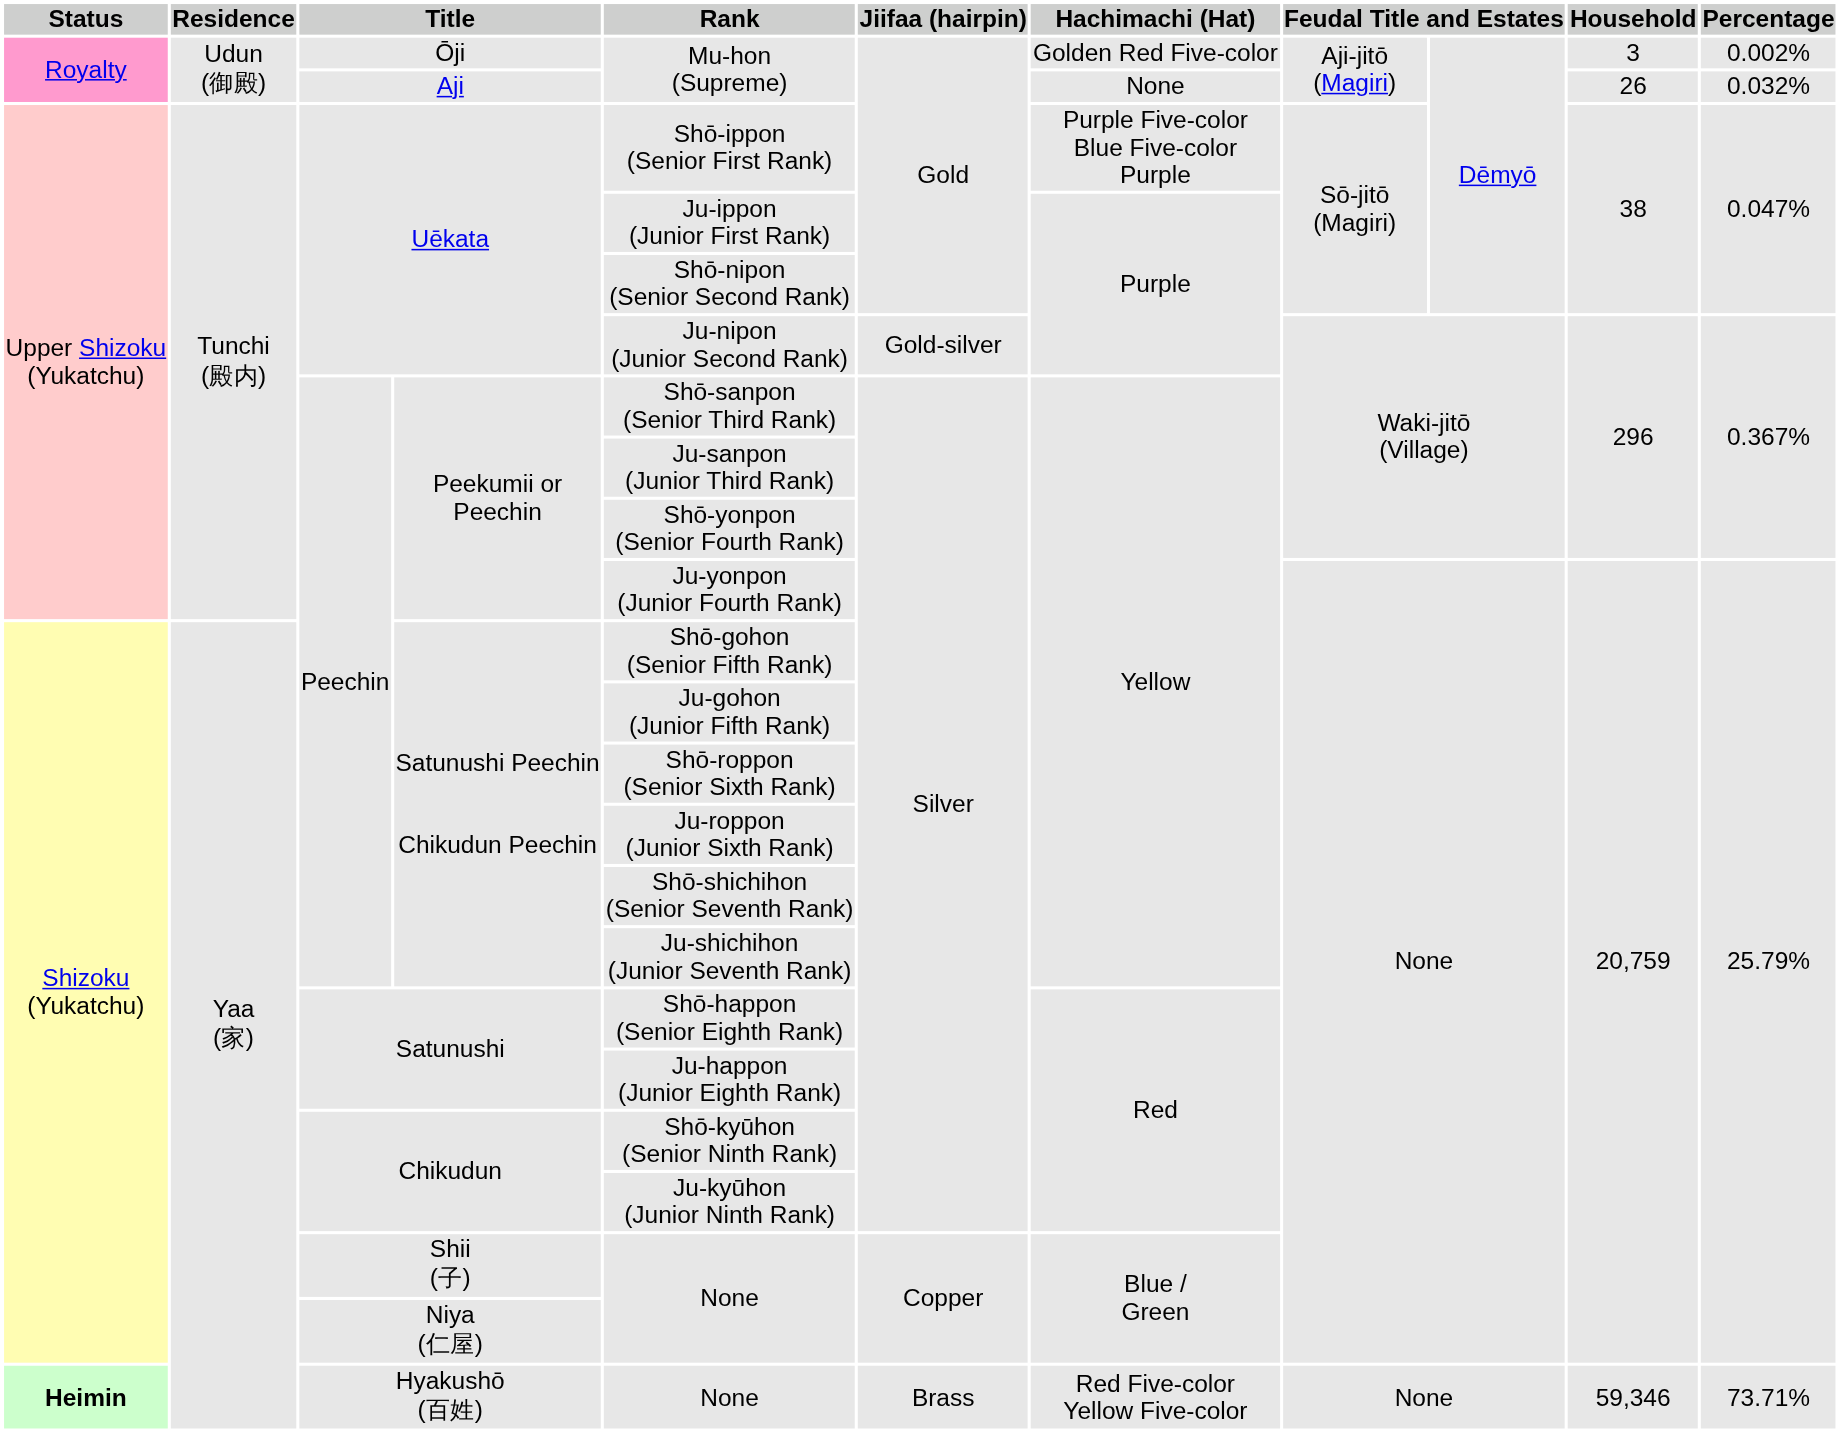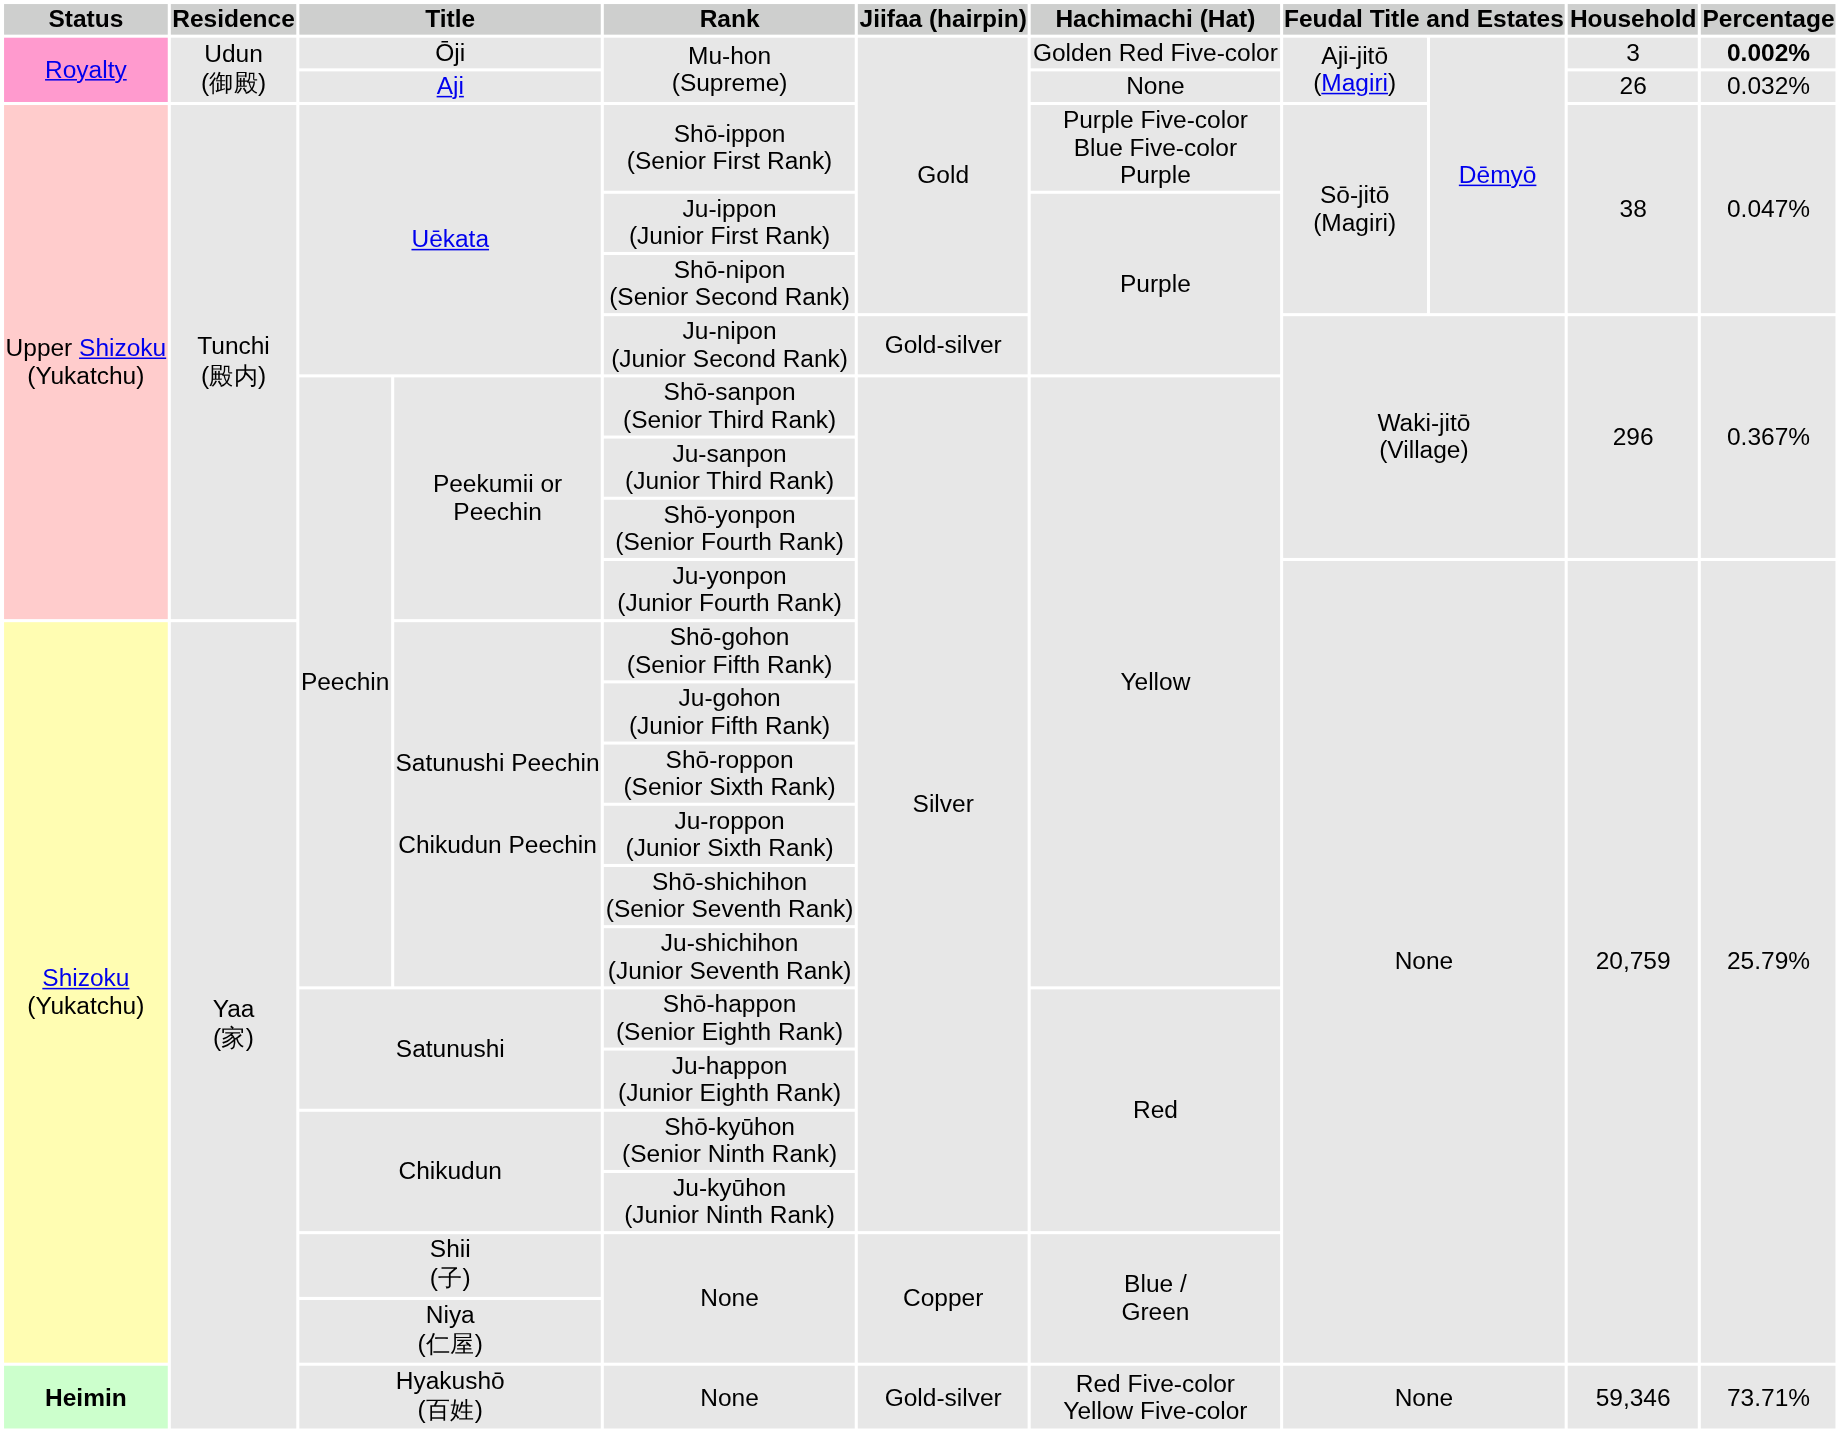 <table border="0"  style="left;">
 <tr>
 <th scope="col" style="text-align:center; background-color:#cecfce;">Status</th>
 <th scope="col" style="text-align:center; background-color:#cecfce;">Residence</th>
 <th scope="col" style="text-align:center; background-color:#cecfce;" colspan="2">Title</th>
 <th scope="col" style="text-align:center; background-color:#cecfce;">Rank</th>
 <th scope="col" style="text-align:center; background-color:#cecfce;">Jiifaa (hairpin)</th>
 <th scope="col" style="text-align:center; background-color:#cecfce;">Hachimachi (Hat)</th>
 <th scope="col" style="text-align:center; background-color:#cecfce;" colspan="2">Feudal Title and Estates</th>
 <th scope="col" style="text-align:center; background-color:#cecfce;">Household</th>
 <th scope="col" style="text-align:center; background-color:#cecfce;">Percentage</th>
 </tr>
 <tr>
 <td style="text-align:center; background-color:#ff9ace;" rowspan="2"><a href='#'>Royalty</a></td>
 <td style="text-align:center; background-color:#e7e7e7;" rowspan="2">Udun<br>(御殿)</td>
 <td style="text-align:center; background-color:#e7e7e7;" colspan="2">Ōji</td>
 <td style="text-align:center; background-color:#e7e7e7;" rowspan="2">Mu-hon<br>(Supreme)</td>
 <td style="text-align:center; background-color:#e7e7e7;" rowspan="5">Gold</td>
 <td style="text-align:center; background-color:#e7e7e7;">Golden Red Five-color</td>
 <td style="text-align:center; background-color:#e7e7e7;" rowspan="2">Aji-jitō<br>(<a href='#'>Magiri</a>)</td>
 <td style="text-align:center; background-color:#e7e7e7;" rowspan="5"><a href='#'>Dēmyō</a></td>
 <td style="text-align:center; background-color:#e7e7e7;">3</td>
-<td style="text-align:center; background-color:#e7e7e7;">0.002%</td>
+<td style="text-align:center; background-color:#e7e7e7;"><strong>0.002%</strong></td>
 </tr>
 <tr>
 <td style="text-align:center; background-color:#e7e7e7;" colspan="2"><a href='#'>Aji</a></td>
 <td style="text-align:center; background-color:#e7e7e7;">None</td>
 <td style="text-align:center; background-color:#e7e7e7;">26</td>
 <td style="text-align:center; background-color:#e7e7e7;">0.032%</td>
 </tr>
 <tr>
 <td style="text-align:center; background-color:#ffcccc;" rowspan="8">Upper <a href='#'>Shizoku</a><br>(Yukatchu)</td>
 <td style="text-align:center; background-color:#e7e7e7;" rowspan="8">Tunchi<br>(殿内)</td>
 <td style="text-align:center; background-color:#e7e7e7;" colspan="2" rowspan="4"><a href='#'>Uēkata</a></td>
 <td style="text-align:center; background-color:#e7e7e7;">Shō-ippon<br>(Senior First Rank)</td>
 <td style="text-align:center; background-color:#e7e7e7;">Purple Five-color<br>Blue Five-color<br>Purple</td>
 <td style="text-align:center; background-color:#e7e7e7;" rowspan="3">Sō-jitō<br>(Magiri)</td>
 <td style="text-align:center; background-color:#e7e7e7;" rowspan="3">38</td>
 <td style="text-align:center; background-color:#e7e7e7;" rowspan="3">0.047%</td>
 </tr>
 <tr>
 <td style="text-align:center; background-color:#e7e7e7;">Ju-ippon<br>(Junior First Rank)</td>
 <td style="text-align:center; background-color:#e7e7e7;" rowspan="3">Purple</td>
 </tr>
 <tr>
 <td style="text-align:center; background-color:#e7e7e7;">Shō-nipon<br>(Senior Second Rank)</td>
 </tr>
 <tr>
 <td style="text-align:center; background-color:#e7e7e7;">Ju-nipon<br>(Junior Second Rank)</td>
 <td style="text-align:center; background-color:#e7e7e7;">Gold-silver</td>
 <td style="text-align:center; background-color:#e7e7e7;" rowspan="4" colspan="2">Waki-jitō<br>(Village)</td>
 <td style="text-align:center; background-color:#e7e7e7;" rowspan="4">296</td>
 <td style="text-align:center; background-color:#e7e7e7;" rowspan="4">0.367%</td>
 </tr>
 <tr>
 <td style="text-align:center; background-color:#e7e7e7;" rowspan="10">Peechin</td>
 <td style="text-align:center; background-color:#e7e7e7;" rowspan="4">Peekumii or<br>Peechin</td>
 <td style="text-align:center; background-color:#e7e7e7;">Shō-sanpon<br>(Senior Third Rank)</td>
 <td style="text-align:center; background-color:#e7e7e7;" rowspan="14">Silver</td>
 <td style="text-align:center; background-color:#e7e7e7;" rowspan="10">Yellow</td>
 </tr>
 <tr>
 <td style="text-align:center; background-color:#e7e7e7;">Ju-sanpon<br>(Junior Third Rank)</td>
 </tr>
 <tr>
 <td style="text-align:center; background-color:#e7e7e7;">Shō-yonpon<br>(Senior Fourth Rank)</td>
 </tr>
 <tr>
 <td style="text-align:center; background-color:#e7e7e7;">Ju-yonpon<br>(Junior Fourth Rank)</td>
 <td style="text-align:center; background-color:#e7e7e7;" rowspan="13" colspan="2">None</td>
 <td style="text-align:center; background-color:#e7e7e7;" rowspan="13">20,759</td>
 <td style="text-align:center; background-color:#e7e7e7;" rowspan="13">25.79%</td>
 </tr>
 <tr>
 <td style="text-align:center; background-color:#FFFDB2;" rowspan="12"><a href='#'>Shizoku</a><br>(Yukatchu)</td>
 <td style="text-align:center; background-color:#e7e7e7;" rowspan="13">Yaa<br>(家)</td>
 <td style="text-align:center; background-color:#e7e7e7;" rowspan="6">Satunushi Peechin<br><br><br>Chikudun Peechin</td>
 <td style="text-align:center; background-color:#e7e7e7;">Shō-gohon<br>(Senior Fifth Rank)</td>
 </tr>
 <tr>
 <td style="text-align:center; background-color:#e7e7e7;">Ju-gohon<br>(Junior Fifth Rank)</td>
 </tr>
 <tr>
 <td style="text-align:center; background-color:#e7e7e7;">Shō-roppon<br>(Senior Sixth Rank)</td>
 </tr>
 <tr>
 <td style="text-align:center; background-color:#e7e7e7;">Ju-roppon<br>(Junior Sixth Rank)</td>
 </tr>
 <tr>
 <td style="text-align:center; background-color:#e7e7e7;">Shō-shichihon<br>(Senior Seventh Rank)</td>
 </tr>
 <tr>
 <td style="text-align:center; background-color:#e7e7e7;">Ju-shichihon<br>(Junior Seventh Rank)</td>
 </tr>
 <tr>
 <td style="text-align:center; background-color:#e7e7e7;" colspan="2" rowspan="2">Satunushi</td>
 <td style="text-align:center; background-color:#e7e7e7;">Shō-happon<br>(Senior Eighth Rank)</td>
 <td style="text-align:center; background-color:#e7e7e7;" rowspan="4">Red</td>
 </tr>
 <tr>
 <td style="text-align:center; background-color:#e7e7e7;">Ju-happon<br>(Junior Eighth Rank)</td>
 </tr>
 <tr>
 <td style="text-align:center; background-color:#e7e7e7;" colspan="2" rowspan="2">Chikudun</td>
 <td style="text-align:center; background-color:#e7e7e7;">Shō-kyūhon<br>(Senior Ninth Rank)</td>
 </tr>
 <tr>
 <td style="text-align:center; background-color:#e7e7e7;">Ju-kyūhon<br>(Junior Ninth Rank)</td>
 </tr>
 <tr>
 <td style="text-align:center; background-color:#e7e7e7;" colspan="2">Shii<br>(子)</td>
 <td style="text-align:center; background-color:#e7e7e7;" rowspan="2">None</td>
 <td style="text-align:center; background-color:#e7e7e7;" rowspan="2">Copper</td>
 <td style="text-align:center; background-color:#e7e7e7;" rowspan="2">Blue /<br>Green</td>
 </tr>
 <tr>
 <td style="text-align:center; background-color:#e7e7e7;" colspan="2">Niya<br>(仁屋)</td>
 </tr>
 <tr>
 <td style="text-align:center; background-color:#ccffcc;"><strong>Heimin</strong></td>
 <td style="text-align:center; background-color:#e7e7e7;" colspan="2">Hyakushō<br>(百姓)</td>
 <td style="text-align:center; background-color:#e7e7e7;">None</td>
-<td style="text-align:center; background-color:#e7e7e7;">Brass</td>
+<td style="text-align:center; background-color:#e7e7e7;">Gold-silver</td>
 <td style="text-align:center; background-color:#e7e7e7;">Red Five-color<br>Yellow Five-color</td>
 <td style="text-align:center; background-color:#e7e7e7;" colspan="2">None</td>
 <td style="text-align:center; background-color:#e7e7e7;">59,346</td>
 <td style="text-align:center; background-color:#e7e7e7;">73.71%</td>
 </tr>
 </table>
